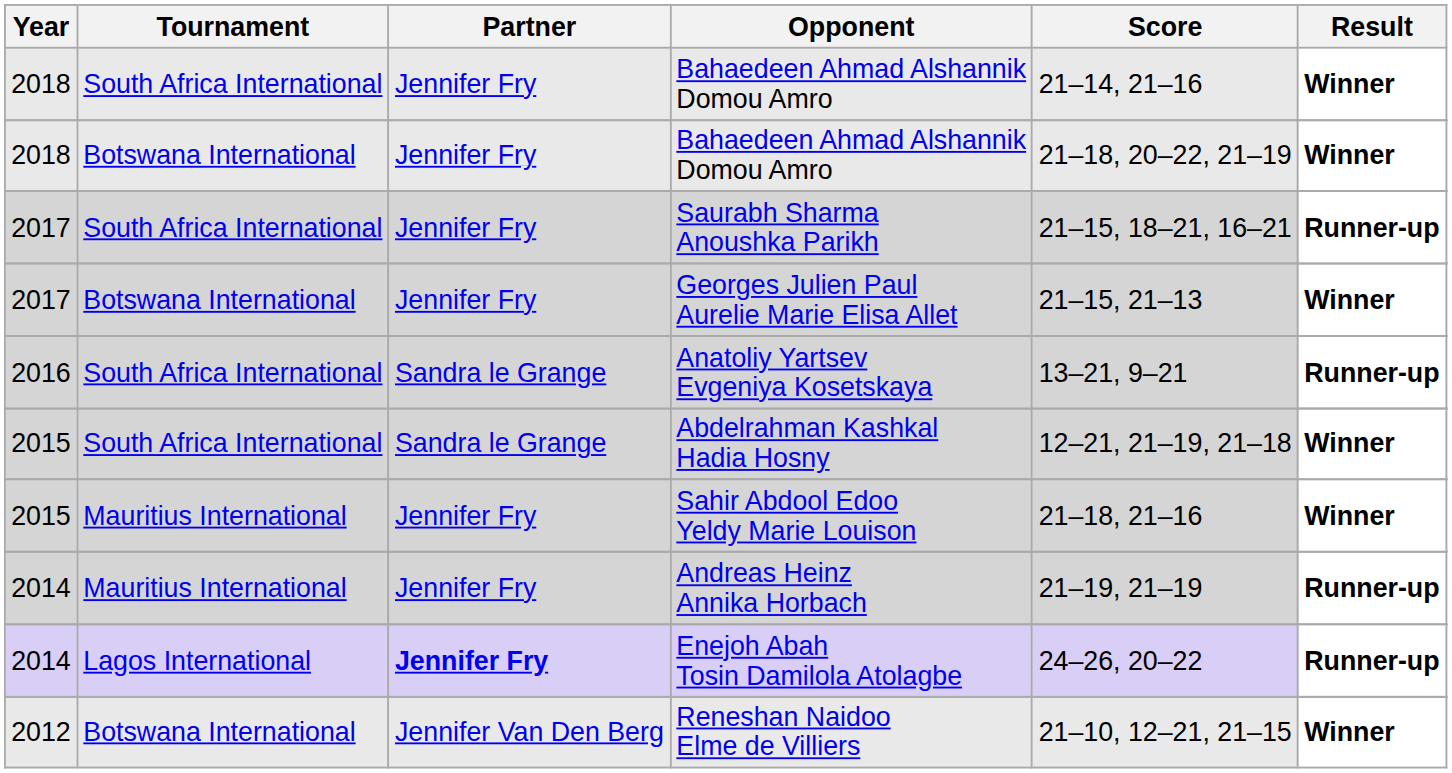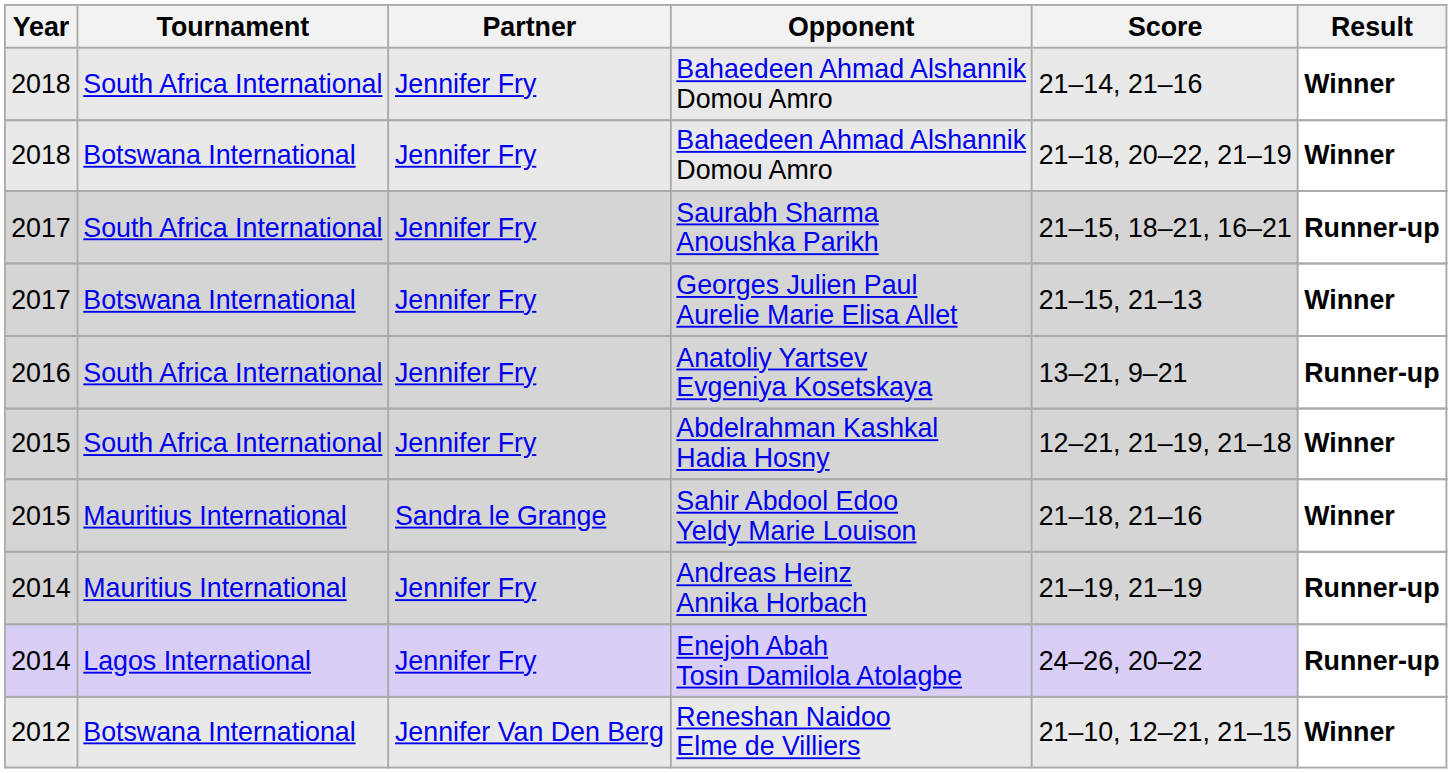 <table class="sortable wikitable" style="font-size: 90%;">
 <tr>
 <th>Year</th>
 <th>Tournament</th>
 <th>Partner</th>
 <th>Opponent</th>
 <th>Score</th>
 <th>Result</th>
 </tr>
 <tr style="background:#E9E9E9">
 <td align="center">2018</td>
 <td align="left"><a href='#'>South Africa International</a></td>
 <td align="left"> <a href='#'>Jennifer Fry</a></td>
 <td align="left"> <a href='#'>Bahaedeen Ahmad Alshannik</a> <br>  Domou Amro</td>
 <td align="left">21–14, 21–16</td>
 <td style="text-align:left; background:white"> <strong>Winner</strong></td>
 </tr>
 <tr>
 </tr>
 <tr style="background:#E9E9E9">
 <td align="center">2018</td>
 <td align="left"><a href='#'>Botswana International</a></td>
 <td align="left"> <a href='#'>Jennifer Fry</a></td>
 <td align="left"> <a href='#'>Bahaedeen Ahmad Alshannik</a> <br>  Domou Amro</td>
 <td align="left">21–18, 20–22, 21–19</td>
 <td style="text-align:left; background:white"> <strong>Winner</strong></td>
 </tr>
 <tr>
 </tr>
 <tr style="background:#D5D5D5">
 <td align="center">2017</td>
 <td align="left"><a href='#'>South Africa International</a></td>
 <td align="left"> <a href='#'>Jennifer Fry</a></td>
 <td align="left"> <a href='#'>Saurabh Sharma</a> <br>  <a href='#'>Anoushka Parikh</a></td>
 <td align="left">21–15, 18–21, 16–21</td>
 <td style="text-align:left; background:white"> <strong>Runner-up</strong></td>
 </tr>
 <tr>
 </tr>
 <tr style="background:#D5D5D5">
 <td align="center">2017</td>
 <td align="left"><a href='#'>Botswana International</a></td>
 <td align="left"> <a href='#'>Jennifer Fry</a></td>
 <td align="left"> <a href='#'>Georges Julien Paul</a> <br>  <a href='#'>Aurelie Marie Elisa Allet</a></td>
 <td align="left">21–15, 21–13</td>
 <td style="text-align:left; background:white"> <strong>Winner</strong></td>
 </tr>
 <tr>
 </tr>
 <tr style="background:#D5D5D5">
 <td align="center">2016</td>
 <td align="left"><a href='#'>South Africa International</a></td>
-<td align="left"> <a href='#'>Sandra le Grange</a></td>
+<td align="left"> <a href='#'>Jennifer Fry</a></td>
 <td align="left"> <a href='#'>Anatoliy Yartsev</a> <br>  <a href='#'>Evgeniya Kosetskaya</a></td>
 <td align="left">13–21, 9–21</td>
 <td style="text-align:left; background:white"> <strong>Runner-up</strong></td>
 </tr>
 <tr>
 </tr>
 <tr style="background:#D5D5D5">
 <td align="center">2015</td>
 <td align="left"><a href='#'>South Africa International</a></td>
-<td align="left"> <a href='#'>Sandra le Grange</a></td>
+<td align="left"> <a href='#'>Jennifer Fry</a></td>
 <td align="left"> <a href='#'>Abdelrahman Kashkal</a> <br>  <a href='#'>Hadia Hosny</a></td>
 <td align="left">12–21, 21–19, 21–18</td>
 <td style="text-align:left; background:white"> <strong>Winner</strong></td>
 </tr>
 <tr>
 </tr>
 <tr style="background:#D5D5D5">
 <td align="center">2015</td>
 <td align="left"><a href='#'>Mauritius International</a></td>
-<td align="left"> <a href='#'>Jennifer Fry</a></td>
+<td align="left"> <a href='#'>Sandra le Grange</a></td>
 <td align="left"> <a href='#'>Sahir Abdool Edoo</a> <br>  <a href='#'>Yeldy Marie Louison</a></td>
 <td align="left">21–18, 21–16</td>
 <td style="text-align:left; background:white"> <strong>Winner</strong></td>
 </tr>
 <tr>
 </tr>
 <tr style="background:#D5D5D5">
 <td align="center">2014</td>
 <td align="left"><a href='#'>Mauritius International</a></td>
 <td align="left"> <a href='#'>Jennifer Fry</a></td>
 <td align="left"> <a href='#'>Andreas Heinz</a> <br>  <a href='#'>Annika Horbach</a></td>
 <td align="left">21–19, 21–19</td>
 <td style="text-align:left; background:white"> <strong>Runner-up</strong></td>
 </tr>
 <tr>
 </tr>
 <tr style="background:#D8CEF6">
 <td align="center">2014</td>
 <td align="left"><a href='#'>Lagos International</a></td>
-<td align="left"><strong> <a href='#'>Jennifer Fry</a></strong></td>
+<td align="left"> <a href='#'>Jennifer Fry</a></td>
 <td align="left"> <a href='#'>Enejoh Abah</a> <br>  <a href='#'>Tosin Damilola Atolagbe</a></td>
 <td align="left">24–26, 20–22</td>
 <td style="text-align:left; background:white"> <strong>Runner-up</strong></td>
 </tr>
 <tr>
 </tr>
 <tr style="background:#E9E9E9">
 <td align="center">2012</td>
 <td align="left"><a href='#'>Botswana International</a></td>
 <td align="left"> <a href='#'>Jennifer Van Den Berg</a></td>
 <td align="left"> <a href='#'>Reneshan Naidoo</a> <br>  <a href='#'>Elme de Villiers</a></td>
 <td align="left">21–10, 12–21, 21–15</td>
 <td style="text-align:left; background:white"> <strong>Winner</strong></td>
 </tr>
 </table>
